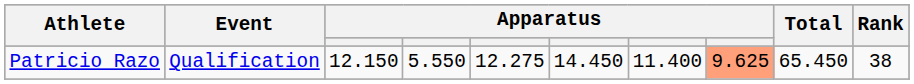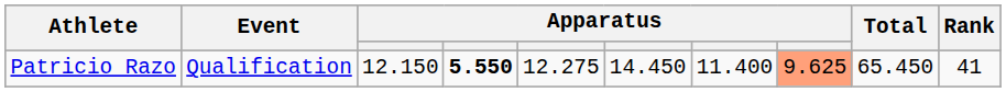 <table class="wikitable" style="font-size:90%">
 <tr>
 <th rowspan=2>Athlete</th>
 <th rowspan=2>Event</th>
 <th colspan =6>Apparatus</th>
 <th rowspan=2>Total</th>
 <th rowspan=2>Rank</th>
 </tr>
 <tr style="font-size:95%">
 <th></th>
 <th></th>
 <th></th>
 <th></th>
 <th></th>
 <th></th>
 </tr>
 <tr align=center>
 <td align=left><a href='#'>Patricio Razo</a></td>
 <td align=left><a href='#'>Qualification</a></td>
 <td>12.150</td>
-<td>5.550</td>
+<td><strong>5.550</strong></td>
 <td>12.275</td>
 <td>14.450</td>
 <td>11.400</td>
 <td style="background: lightsalmon;">9.625</td>
 <td>65.450</td>
-<td>38</td>
+<td>41</td>
 </tr>
 </table>
